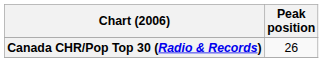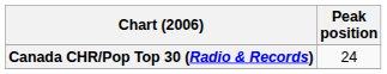 <table class="wikitable sortable plainrowheaders" style="text-align:center">
 <tr>
 <th scope="col">Chart (2006)</th>
 <th scope="col">Peak<br>position</th>
 </tr>
 <tr>
 </tr>
 <tr>
 </tr>
 <tr>
 <th scope="row">Canada CHR/Pop Top 30 (<em><a href='#'>Radio & Records</a></em>)</th>
-<td>26</td>
+<td>24</td>
 </tr>
 <tr>
 </tr>
 <tr>
 </tr>
 <tr>
 </tr>
 <tr>
 </tr>
 <tr>
 </tr>
 </table>
